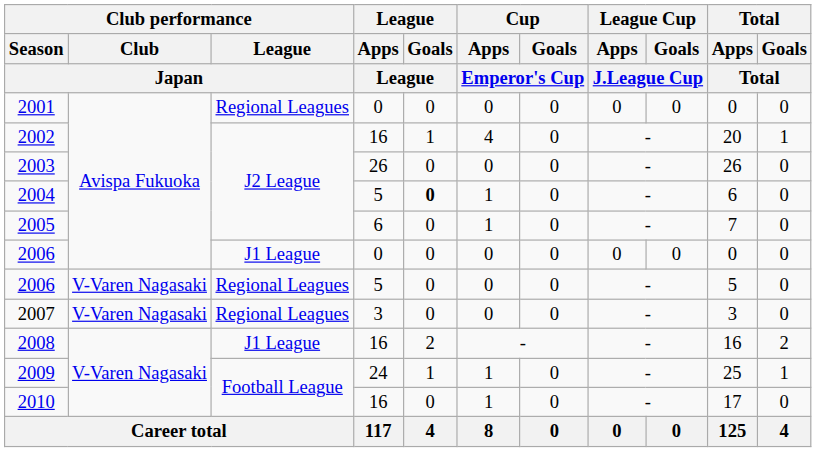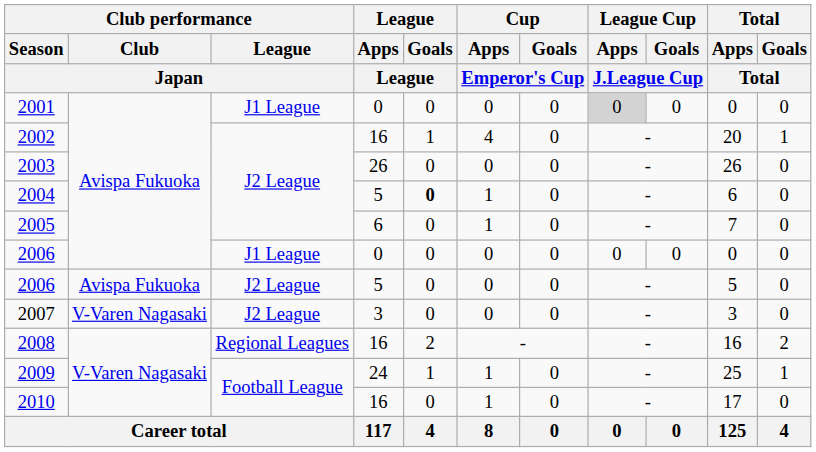 <table class="wikitable" style="text-align:center">
 <tr>
 <th colspan=3>Club performance</th>
 <th colspan=2>League</th>
 <th colspan=2>Cup</th>
 <th colspan=2>League Cup</th>
 <th colspan=2>Total</th>
 </tr>
 <tr>
 <th>Season</th>
 <th>Club</th>
 <th>League</th>
 <th>Apps</th>
 <th>Goals</th>
 <th>Apps</th>
 <th>Goals</th>
 <th>Apps</th>
 <th>Goals</th>
 <th>Apps</th>
 <th>Goals</th>
 </tr>
 <tr>
 <th colspan=3>Japan</th>
 <th colspan=2>League</th>
 <th colspan=2><a href='#'>Emperor's Cup</a></th>
 <th colspan=2><a href='#'>J.League Cup</a></th>
 <th colspan=2>Total</th>
 </tr>
 <tr>
 <td><a href='#'>2001</a></td>
 <td rowspan="6"><a href='#'>Avispa Fukuoka</a></td>
-<td><a href='#'>Regional Leagues</a></td>
+<td><a href='#'>J1 League</a></td>
 <td>0</td>
 <td>0</td>
 <td>0</td>
 <td>0</td>
-<td>0</td>
+<td style="background: lightgrey;">0</td>
 <td>0</td>
 <td>0</td>
 <td>0</td>
 </tr>
 <tr>
 <td><a href='#'>2002</a></td>
 <td rowspan="4"><a href='#'>J2 League</a></td>
 <td>16</td>
 <td>1</td>
 <td>4</td>
 <td>0</td>
 <td colspan="2">-</td>
 <td>20</td>
 <td>1</td>
 </tr>
 <tr>
 <td><a href='#'>2003</a></td>
 <td>26</td>
 <td>0</td>
 <td>0</td>
 <td>0</td>
 <td colspan="2">-</td>
 <td>26</td>
 <td>0</td>
 </tr>
 <tr>
 <td><a href='#'>2004</a></td>
 <td>5</td>
 <td><strong>0</strong></td>
 <td>1</td>
 <td>0</td>
 <td colspan="2">-</td>
 <td>6</td>
 <td>0</td>
 </tr>
 <tr>
 <td><a href='#'>2005</a></td>
 <td>6</td>
 <td>0</td>
 <td>1</td>
 <td>0</td>
 <td colspan="2">-</td>
 <td>7</td>
 <td>0</td>
 </tr>
 <tr>
 <td><a href='#'>2006</a></td>
 <td><a href='#'>J1 League</a></td>
 <td>0</td>
 <td>0</td>
 <td>0</td>
 <td>0</td>
 <td>0</td>
 <td>0</td>
 <td>0</td>
 <td>0</td>
 </tr>
 <tr>
 <td><a href='#'>2006</a></td>
-<td><a href='#'>V-Varen Nagasaki</a></td>
-<td><a href='#'>Regional Leagues</a></td>
+<td><a href='#'>Avispa Fukuoka</a></td>
+<td><a href='#'>J2 League</a></td>
 <td>5</td>
 <td>0</td>
 <td>0</td>
 <td>0</td>
 <td colspan="2">-</td>
 <td>5</td>
 <td>0</td>
 </tr>
 <tr>
 <td>2007</td>
 <td><a href='#'>V-Varen Nagasaki</a></td>
-<td><a href='#'>Regional Leagues</a></td>
+<td><a href='#'>J2 League</a></td>
 <td>3</td>
 <td>0</td>
 <td>0</td>
 <td>0</td>
 <td colspan="2">-</td>
 <td>3</td>
 <td>0</td>
 </tr>
 <tr>
 <td><a href='#'>2008</a></td>
 <td rowspan="3"><a href='#'>V-Varen Nagasaki</a></td>
-<td><a href='#'>J1 League</a></td>
+<td><a href='#'>Regional Leagues</a></td>
 <td>16</td>
 <td>2</td>
 <td colspan="2">-</td>
 <td colspan="2">-</td>
 <td>16</td>
 <td>2</td>
 </tr>
 <tr>
 <td><a href='#'>2009</a></td>
 <td rowspan="2"><a href='#'>Football League</a></td>
 <td>24</td>
 <td>1</td>
 <td>1</td>
 <td>0</td>
 <td colspan="2">-</td>
 <td>25</td>
 <td>1</td>
 </tr>
 <tr>
 <td><a href='#'>2010</a></td>
 <td>16</td>
 <td>0</td>
 <td>1</td>
 <td>0</td>
 <td colspan="2">-</td>
 <td>17</td>
 <td>0</td>
 </tr>
 <tr>
 <th colspan=3>Career total</th>
 <th>117</th>
 <th>4</th>
 <th>8</th>
 <th>0</th>
 <th>0</th>
 <th>0</th>
 <th>125</th>
 <th>4</th>
 </tr>
 </table>
